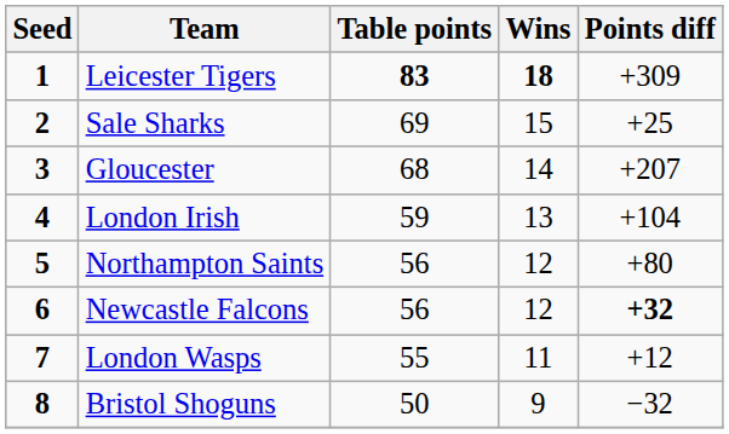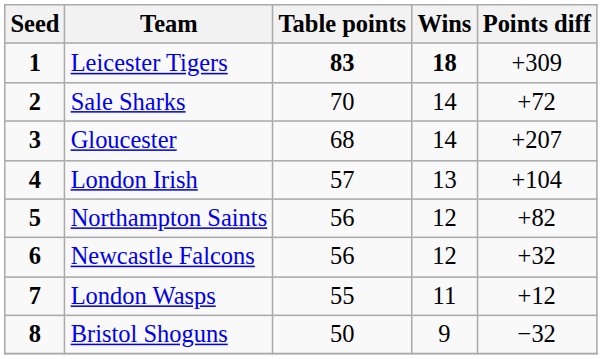 <table class="wikitable" style="text-align: center;">
 <tr>
 <th>Seed</th>
 <th>Team</th>
 <th>Table points</th>
 <th>Wins</th>
 <th>Points diff</th>
 </tr>
 <tr>
 <td><strong>1</strong></td>
 <td align=left><a href='#'>Leicester Tigers</a></td>
 <td><strong>83</strong></td>
 <td><strong>18</strong></td>
 <td>+309</td>
 </tr>
 <tr>
 <td><strong>2</strong></td>
 <td align=left><a href='#'>Sale Sharks</a></td>
-<td>69</td>
-<td>15</td>
-<td>+25</td>
+<td>70</td>
+<td>14</td>
+<td>+72</td>
 </tr>
 <tr>
 <td><strong>3</strong></td>
 <td align=left><a href='#'>Gloucester</a></td>
 <td>68</td>
 <td>14</td>
 <td>+207</td>
 </tr>
 <tr>
 <td><strong>4</strong></td>
 <td align=left><a href='#'>London Irish</a></td>
-<td>59</td>
+<td>57</td>
 <td>13</td>
 <td>+104</td>
 </tr>
 <tr>
 <td><strong>5</strong></td>
 <td align=left><a href='#'>Northampton Saints</a></td>
 <td>56</td>
 <td>12</td>
-<td>+80</td>
+<td>+82</td>
 </tr>
 <tr>
 <td><strong>6</strong></td>
 <td align=left><a href='#'>Newcastle Falcons</a></td>
 <td>56</td>
 <td>12</td>
-<td><strong>+32</strong></td>
+<td>+32</td>
 </tr>
 <tr>
 <td><strong>7</strong></td>
 <td align=left><a href='#'>London Wasps</a></td>
 <td>55</td>
 <td>11</td>
 <td>+12</td>
 </tr>
 <tr>
 <td><strong>8</strong></td>
 <td align=left><a href='#'>Bristol Shoguns</a></td>
 <td>50</td>
 <td>9</td>
 <td>−32</td>
 </tr>
 <tr>
 </tr>
 </table>
